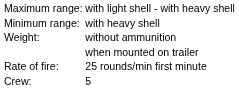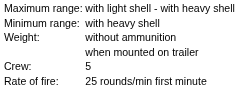 <table>
 <tr>
 <td>Maximum range:</td>
 <td> with light shell -  with heavy shell</td>
 </tr>
 <tr>
 <td>Minimum range:</td>
 <td> with heavy shell</td>
 </tr>
 <tr>
 <td>Weight:</td>
 <td> without ammunition</td>
 </tr>
 <tr>
 <td></td>
 <td> when mounted on trailer</td>
 </tr>
 <tr>
+<td>Crew:</td>
+<td>5</td>
+</tr>
+<tr>
 <td>Rate of fire:</td>
 <td>25 rounds/min first minute</td>
 </tr>
-<tr>
-<td>Crew:</td>
-<td>5</td>
-</tr>
 </table>
